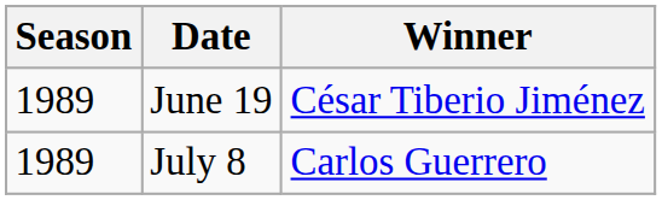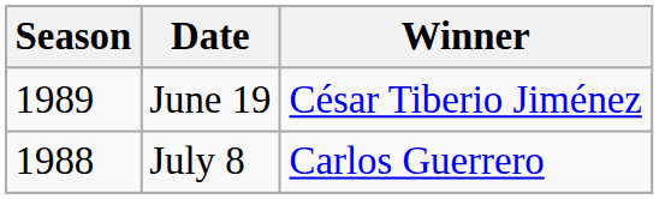 <table class="wikitable">
 <tr>
 <th>Season</th>
 <th>Date</th>
 <th>Winner</th>
 </tr>
 <tr>
 <td>1989</td>
 <td>June 19</td>
 <td> <a href='#'>César Tiberio Jiménez</a></td>
 </tr>
 <tr>
-<td>1989</td>
+<td>1988</td>
 <td>July 8</td>
 <td> <a href='#'>Carlos Guerrero</a></td>
 </tr>
 </table>
